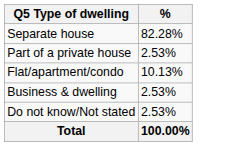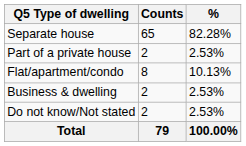 <table class="wikitable sortable">
 <tr>
 <th>Q5 Type of dwelling</th>
+<th>Counts</th>
 <th>%</th>
 </tr>
 <tr>
 <td>Separate house</td>
+<td>65</td>
 <td>82.28%</td>
 </tr>
 <tr>
 <td>Part of a private house</td>
+<td>2</td>
 <td>2.53%</td>
 </tr>
 <tr>
 <td>Flat/apartment/condo</td>
+<td>8</td>
 <td>10.13%</td>
 </tr>
 <tr>
 <td>Business & dwelling</td>
+<td>2</td>
 <td>2.53%</td>
 </tr>
 <tr>
 <td>Do not know/Not stated</td>
+<td>2</td>
 <td>2.53%</td>
 </tr>
 <tr>
 <th>Total</th>
+<th>79</th>
 <th>100.00%</th>
 </tr>
 </table>
